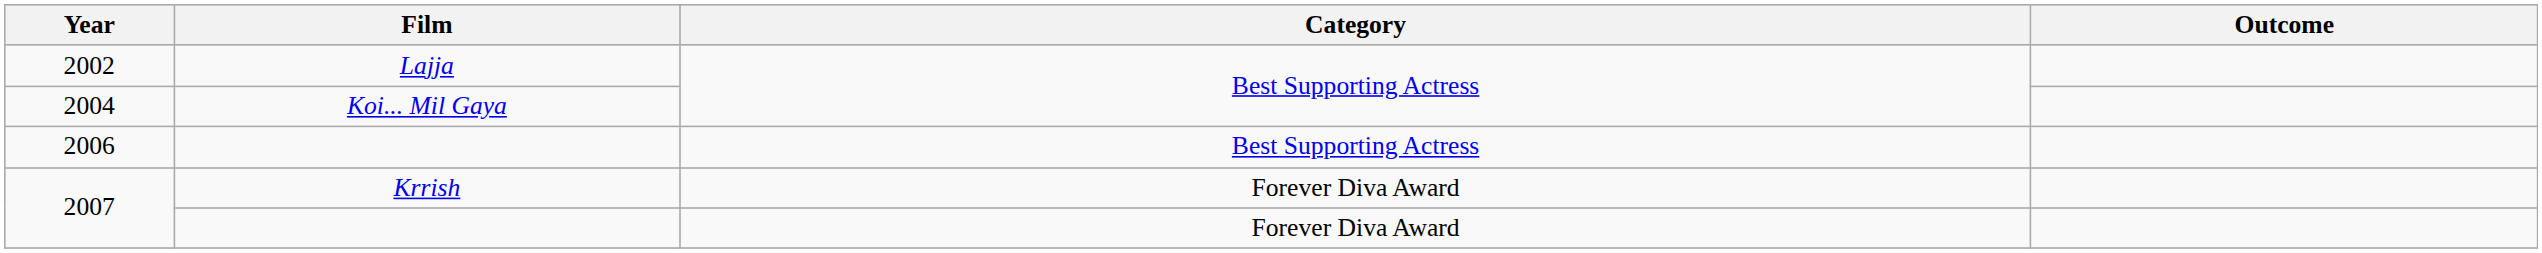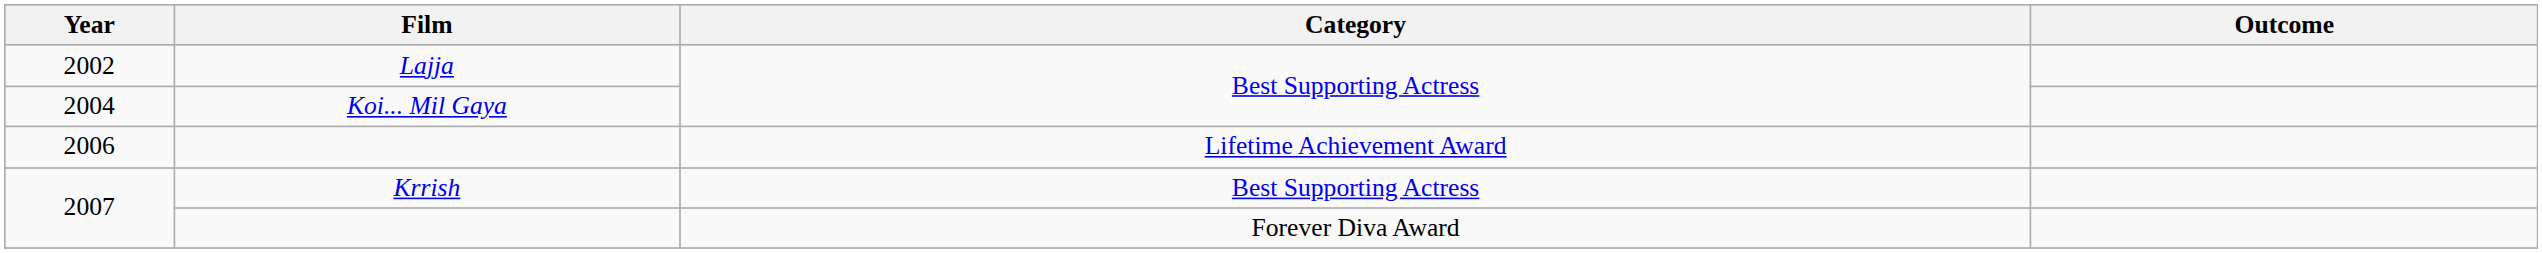 <table class="wikitable sortable" style="width:100%;">
 <tr>
 <th width=5%>Year</th>
 <th width=15%>Film</th>
 <th style="width:40%;">Category</th>
 <th style="width:15%;">Outcome</th>
 </tr>
 <tr>
 <td style="text-align:center;">2002</td>
 <td style="text-align:center;"><em><a href='#'>Lajja</a></em></td>
 <td style="text-align:center;" rowspan="2"><a href='#'>Best Supporting Actress</a></td>
 <td></td>
 </tr>
 <tr>
 <td style="text-align:center;">2004</td>
 <td style="text-align:center;"><em><a href='#'>Koi... Mil Gaya</a></em></td>
 <td></td>
 </tr>
 <tr>
 <td style="text-align:center;">2006</td>
 <td></td>
-<td style="text-align:center;"><a href='#'>Best Supporting Actress</a></td>
+<td style="text-align:center;"><a href='#'>Lifetime Achievement Award</a></td>
 <td></td>
 </tr>
 <tr>
 <td style="text-align:center;" rowspan="2">2007</td>
 <td style="text-align:center;"><em><a href='#'>Krrish</a></em></td>
-<td style="text-align:center;">Forever Diva Award</td>
+<td style="text-align:center;"><a href='#'>Best Supporting Actress</a></td>
 <td></td>
 </tr>
 <tr>
 <td></td>
 <td style="text-align:center;">Forever Diva Award</td>
 <td></td>
 </tr>
 </table>
